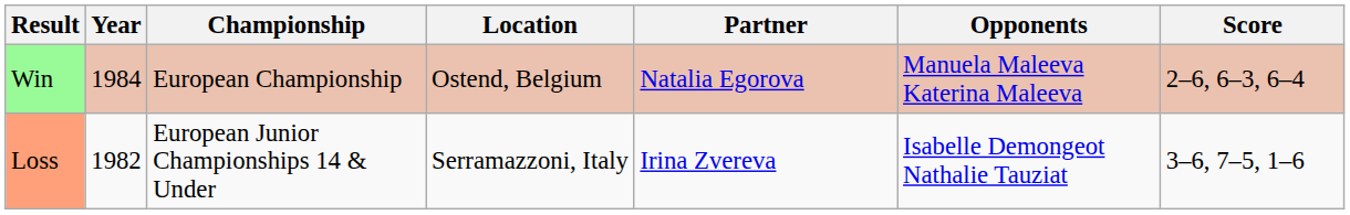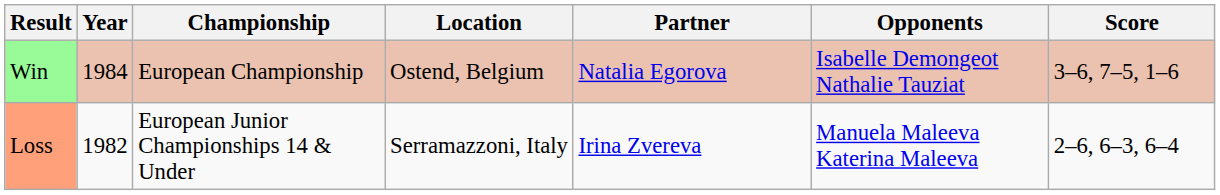 <table class="sortable wikitable">
 <tr>
 <th>Result</th>
 <th>Year</th>
 <th width=170>Championship</th>
 <th>Location</th>
 <th width=160>Partner</th>
 <th width=160>Opponents</th>
 <th width=110>Score</th>
 </tr>
 <tr bgcolor=#EBC2AF>
 <td style="background:#98fb98;">Win</td>
 <td>1984</td>
 <td>European Championship</td>
 <td>Ostend, Belgium</td>
 <td> <a href='#'>Natalia Egorova</a></td>
-<td> <a href='#'>Manuela Maleeva</a> <br>  <a href='#'>Katerina Maleeva</a></td>
-<td>2–6, 6–3, 6–4</td>
+<td> <a href='#'>Isabelle Demongeot</a> <br>  <a href='#'>Nathalie Tauziat</a></td>
+<td>3–6, 7–5, 1–6</td>
 </tr>
 <tr>
 <td style="background:#ffa07a;">Loss</td>
 <td>1982</td>
 <td>European Junior Championships 14 & Under</td>
 <td>Serramazzoni, Italy</td>
 <td> <a href='#'>Irina Zvereva</a></td>
-<td> <a href='#'>Isabelle Demongeot</a> <br>  <a href='#'>Nathalie Tauziat</a></td>
-<td>3–6, 7–5, 1–6</td>
+<td> <a href='#'>Manuela Maleeva</a> <br>  <a href='#'>Katerina Maleeva</a></td>
+<td>2–6, 6–3, 6–4</td>
 </tr>
 </table>
